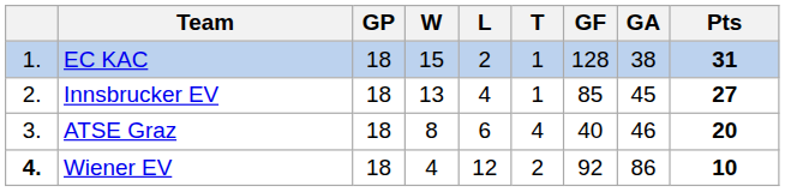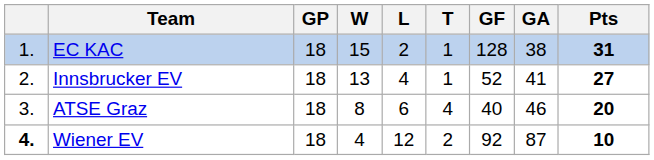 <table class="wikitable">
 <tr>
 <th width="30"></th>
 <th width="200">Team</th>
 <th width="30">GP</th>
 <th width="30">W</th>
 <th width="30">L</th>
 <th width="30">T</th>
 <th width="30">GF</th>
 <th width="30">GA</th>
 <th width="70">Pts</th>
 </tr>
 <tr bgcolor="#BCD2EE" align="center">
 <td>1.</td>
 <td align="left"><a href='#'>EC KAC</a></td>
 <td>18</td>
 <td>15</td>
 <td>2</td>
 <td>1</td>
 <td>128</td>
 <td>38</td>
 <td><strong>31</strong></td>
 </tr>
 <tr bgcolor="#FFFFFF" align="center">
 <td>2.</td>
 <td align="left"><a href='#'>Innsbrucker EV</a></td>
 <td>18</td>
 <td>13</td>
 <td>4</td>
 <td>1</td>
-<td>85</td>
-<td>45</td>
+<td>52</td>
+<td>41</td>
 <td><strong>27</strong></td>
 </tr>
 <tr bgcolor="#FFFFFF" align="center">
 <td>3.</td>
 <td align="left"><a href='#'>ATSE Graz</a></td>
 <td>18</td>
 <td>8</td>
 <td>6</td>
 <td>4</td>
 <td>40</td>
 <td>46</td>
 <td><strong>20</strong></td>
 </tr>
 <tr bgcolor="#FFFFFF" align="center">
 <td><strong>4.</strong></td>
 <td align="left"><a href='#'>Wiener EV</a></td>
 <td>18</td>
 <td>4</td>
 <td>12</td>
 <td>2</td>
 <td>92</td>
-<td>86</td>
+<td>87</td>
 <td><strong>10</strong></td>
 </tr>
 </table>
